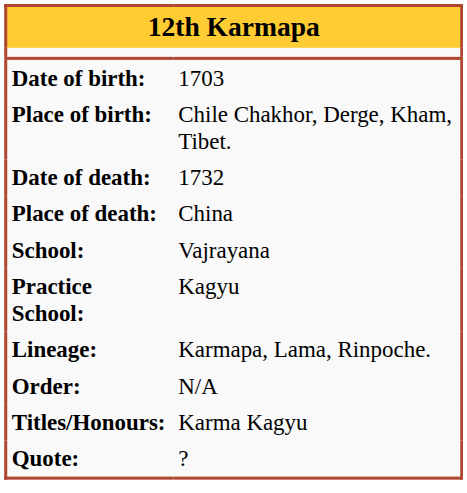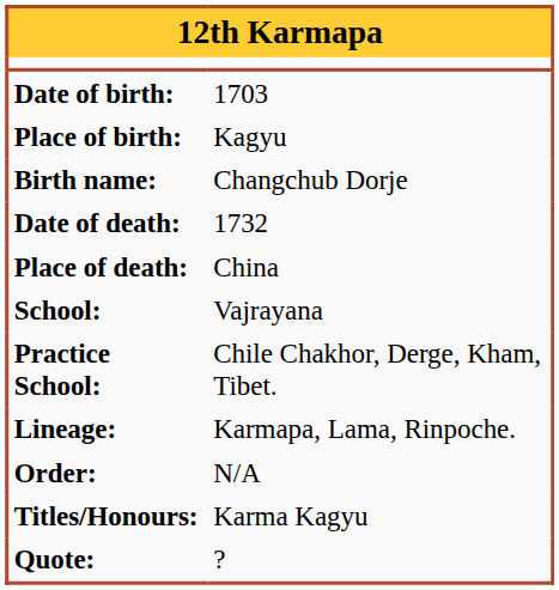 <table class="infobox" style="width: 20em; font-size: 95%; text-align: left; border-collapse: collapse; border-top: 2px solid #af4630; border-right: 2px solid #af4630; border-left: 2px solid #af4630; border-bottom: 2px solid #af4630;" cellpadding="3">
 <tr style="background-color: #FFCC33;">
 <th colspan="2" style="text-align: center; font-size: larger;">12th Karmapa</th>
 </tr>
 <tr>
 <td colspan="2" style="text-align: center; border-bottom: 2px solid #af4630;"></td>
 </tr>
 <tr>
 <th>Date of birth:</th>
 <td>1703</td>
 </tr>
 <tr>
 <th>Place of birth:</th>
-<td>Chile Chakhor, Derge, Kham, Tibet.</td>
+<td>Kagyu</td>
+</tr>
+<tr>
+<th>Birth name:</th>
+<td>Changchub Dorje</td>
 </tr>
 <tr>
 <th>Date of death:</th>
 <td>1732</td>
 </tr>
 <tr>
 <th>Place of death:</th>
 <td>China</td>
 </tr>
 <tr>
 <th>School:</th>
 <td>Vajrayana</td>
 </tr>
 <tr>
 <th>Practice School:</th>
-<td>Kagyu</td>
+<td>Chile Chakhor, Derge, Kham, Tibet.</td>
 </tr>
 <tr>
 <th>Lineage:</th>
 <td>Karmapa, Lama, Rinpoche.</td>
 </tr>
 <tr>
 <th>Order:</th>
 <td>N/A</td>
 </tr>
 <tr>
 <th>Titles/Honours:</th>
 <td>Karma Kagyu</td>
 </tr>
 <tr>
 <th>Quote:</th>
 <td>?</td>
 </tr>
 </table>
